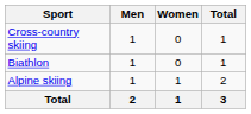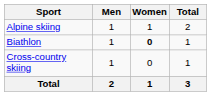 <table class="wikitable sortable" style=text-align:center>
 <tr>
 <th width=140>Sport</th>
 <th width=55>Men</th>
 <th width=55>Women</th>
 <th width=55>Total</th>
 </tr>
 <tr>
+<td align=left><a href='#'>Alpine skiing</a></td>
+<td>1</td>
+<td>1</td>
+<td>2</td>
+</tr>
+<tr>
+<td align=left><a href='#'>Biathlon</a></td>
+<td>1</td>
+<td><strong>0</strong></td>
+<td>1</td>
+</tr>
+<tr>
 <td align=left><a href='#'>Cross-country skiing</a></td>
 <td>1</td>
 <td>0</td>
 <td>1</td>
-</tr>
-<tr>
-<td align=left><a href='#'>Biathlon</a></td>
-<td>1</td>
-<td>0</td>
-<td>1</td>
-</tr>
-<tr>
-<td align=left><a href='#'>Alpine skiing</a></td>
-<td>1</td>
-<td>1</td>
-<td>2</td>
 </tr>
 <tr>
 <th>Total</th>
 <th>2</th>
 <th>1</th>
 <th>3</th>
 </tr>
 </table>
